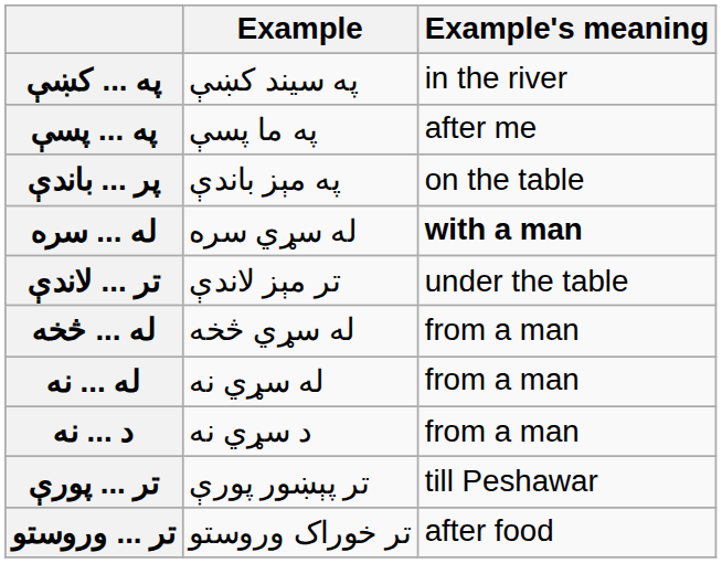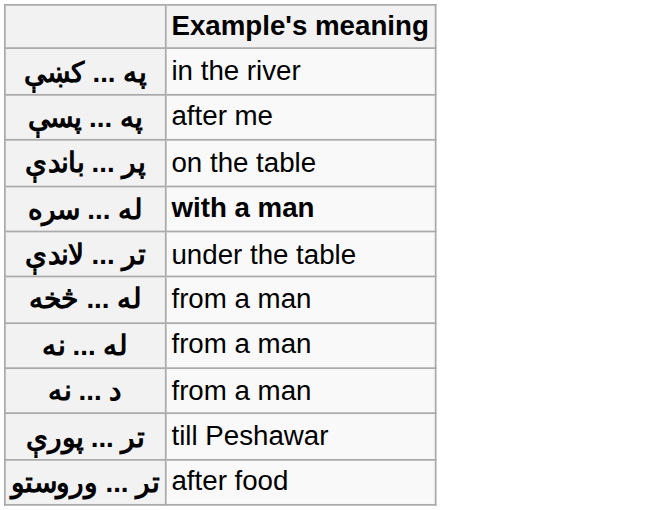 <table class="wikitable">
 <tr>
 <th></th>
-<th>Example</th>
 <th>Example's meaning</th>
 </tr>
 <tr>
 <th>په ... کښې</th>
-<td>په سيند کښې</td>
 <td>in the river</td>
 </tr>
 <tr>
 <th>په ... پسې</th>
-<td>په ما پسې</td>
 <td>after me</td>
 </tr>
 <tr>
 <th>پر ... باندې</th>
-<td>په مېز باندې</td>
 <td>on the table</td>
 </tr>
 <tr>
 <th>له ... سره</th>
-<td>له سړي سره</td>
 <td><strong>with a man</strong></td>
 </tr>
 <tr>
 <th>تر ... لاندې</th>
-<td>تر مېز لاندې</td>
 <td>under the table</td>
 </tr>
 <tr>
 <th>له ... څخه</th>
-<td>له سړي څخه</td>
 <td>from a man</td>
 </tr>
 <tr>
 <th>له ... نه</th>
-<td>له سړي نه</td>
 <td>from a man</td>
 </tr>
 <tr>
 <th>د ... نه</th>
-<td>د سړي نه</td>
 <td>from a man</td>
 </tr>
 <tr>
 <th>تر ... پورې</th>
-<td>تر پېښور پورې</td>
 <td>till Peshawar</td>
 </tr>
 <tr>
 <th>تر ... وروستو</th>
-<td>تر خوراک وروستو</td>
 <td>after food</td>
 </tr>
 </table>
